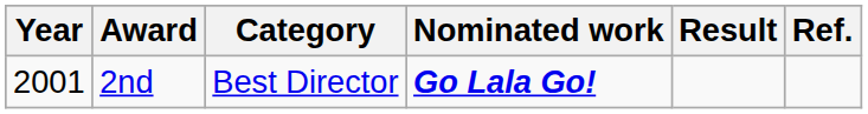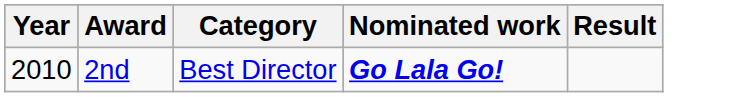 <table class="wikitable">
 <tr>
 <th>Year</th>
 <th>Award</th>
 <th>Category</th>
 <th>Nominated work</th>
 <th>Result</th>
-<th>Ref.</th>
 </tr>
 <tr>
-<td>2001</td>
+<td>2010</td>
 <td><a href='#'>2nd</a></td>
 <td><a href='#'>Best Director</a></td>
 <td><strong><em><a href='#'>Go Lala Go!</a></em></strong></td>
 <td></td>
-<td></td>
 </tr>
 </table>
